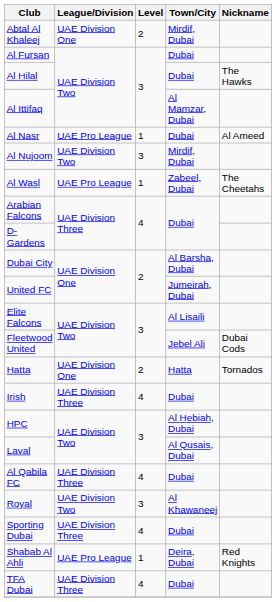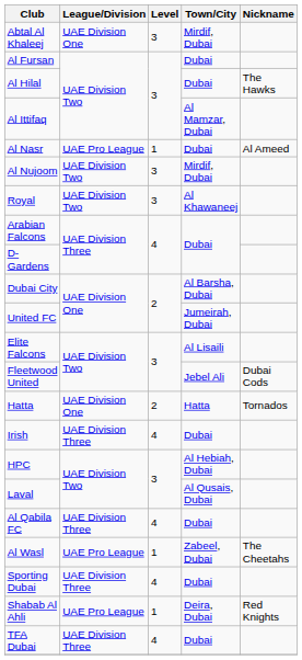 <table class="wikitable sortable" width=40% style="font-size:90%">
 <tr>
 <th width=30%>Club</th>
 <th width=10%>League/Division</th>
 <th width=3%>Level</th>
 <th width=30%>Town/City</th>
 <th width=20%>Nickname</th>
 </tr>
 <tr>
 <td><a href='#'>Abtal Al Khaleej</a></td>
 <td><a href='#'>UAE Division One</a></td>
-<td>2</td>
+<td>3</td>
 <td><a href='#'>Mirdif</a>, <a href='#'>Dubai</a></td>
 <td></td>
 </tr>
 <tr>
 <td><a href='#'>Al Fursan</a></td>
 <td rowspan="3"><a href='#'>UAE Division Two</a></td>
 <td rowspan="3">3</td>
 <td><a href='#'>Dubai</a></td>
 <td></td>
 </tr>
 <tr>
 <td><a href='#'>Al Hilal</a></td>
 <td><a href='#'>Dubai</a></td>
 <td>The Hawks</td>
 </tr>
 <tr>
 <td><a href='#'>Al Ittifaq</a></td>
 <td><a href='#'>Al Mamzar</a>, <a href='#'>Dubai</a></td>
 </tr>
 <tr>
 <td><a href='#'>Al Nasr</a></td>
 <td><a href='#'>UAE Pro League</a></td>
 <td>1</td>
 <td><a href='#'>Dubai</a></td>
 <td>Al Ameed</td>
 </tr>
 <tr>
 <td><a href='#'>Al Nujoom</a></td>
 <td><a href='#'>UAE Division Two</a></td>
 <td>3</td>
 <td><a href='#'>Mirdif</a>, <a href='#'>Dubai</a></td>
 </tr>
 <tr>
-<td><a href='#'>Al Wasl</a></td>
-<td><a href='#'>UAE Pro League</a></td>
-<td>1</td>
-<td><a href='#'>Zabeel</a>, <a href='#'>Dubai</a></td>
-<td>The Cheetahs</td>
+<td><a href='#'>Royal</a></td>
+<td><a href='#'>UAE Division Two</a></td>
+<td>3</td>
+<td><a href='#'>Al Khawaneej</a></td>
+<td></td>
 </tr>
 <tr>
 <td><a href='#'>Arabian Falcons</a></td>
 <td rowspan="2"><a href='#'>UAE Division Three</a></td>
 <td rowspan="2">4</td>
 <td rowspan="2"><a href='#'>Dubai</a></td>
 <td></td>
 </tr>
 <tr>
 <td><a href='#'>D-Gardens</a></td>
 <td></td>
 </tr>
 <tr>
 <td><a href='#'>Dubai City</a></td>
 <td rowspan="2"><a href='#'>UAE Division One</a></td>
 <td rowspan="2">2</td>
 <td><a href='#'>Al Barsha</a>, <a href='#'>Dubai</a></td>
 <td></td>
 </tr>
 <tr>
 <td><a href='#'>United FC</a></td>
 <td><a href='#'>Jumeirah</a>, <a href='#'>Dubai</a></td>
 <td></td>
 </tr>
 <tr>
 <td><a href='#'>Elite Falcons</a></td>
 <td rowspan="2"><a href='#'>UAE Division Two</a></td>
 <td rowspan="2">3</td>
 <td><a href='#'>Al Lisaili</a></td>
 <td></td>
 </tr>
 <tr>
 <td><a href='#'>Fleetwood United</a></td>
 <td><a href='#'>Jebel Ali</a></td>
 <td>Dubai Cods</td>
 </tr>
 <tr>
 <td><a href='#'>Hatta</a></td>
 <td><a href='#'>UAE Division One</a></td>
 <td>2</td>
 <td><a href='#'>Hatta</a></td>
 <td>Tornados</td>
 </tr>
 <tr>
 <td><a href='#'>Irish</a></td>
 <td><a href='#'>UAE Division Three</a></td>
 <td>4</td>
 <td><a href='#'>Dubai</a></td>
 <td></td>
 </tr>
 <tr>
 <td><a href='#'>HPC</a></td>
 <td rowspan="2"><a href='#'>UAE Division Two</a></td>
 <td rowspan="2">3</td>
 <td><a href='#'>Al Hebiah</a>, <a href='#'>Dubai</a></td>
 <td></td>
 </tr>
 <tr>
 <td><a href='#'>Laval</a></td>
 <td><a href='#'>Al Qusais</a>, <a href='#'>Dubai</a></td>
 <td></td>
 </tr>
 <tr>
 <td><a href='#'>Al Qabila FC</a></td>
 <td><a href='#'>UAE Division Three</a></td>
 <td>4</td>
 <td><a href='#'>Dubai</a></td>
 <td></td>
 </tr>
 <tr>
-<td><a href='#'>Royal</a></td>
-<td><a href='#'>UAE Division Two</a></td>
-<td>3</td>
-<td><a href='#'>Al Khawaneej</a></td>
-<td></td>
+<td><a href='#'>Al Wasl</a></td>
+<td><a href='#'>UAE Pro League</a></td>
+<td>1</td>
+<td><a href='#'>Zabeel</a>, <a href='#'>Dubai</a></td>
+<td>The Cheetahs</td>
 </tr>
 <tr>
 <td><a href='#'>Sporting Dubai</a></td>
 <td><a href='#'>UAE Division Three</a></td>
 <td>4</td>
 <td><a href='#'>Dubai</a></td>
 <td></td>
 </tr>
 <tr>
 <td><a href='#'>Shabab Al Ahli</a></td>
 <td><a href='#'>UAE Pro League</a></td>
 <td>1</td>
 <td><a href='#'>Deira</a>, <a href='#'>Dubai</a></td>
 <td>Red Knights</td>
 </tr>
 <tr>
 <td><a href='#'>TFA Dubai</a></td>
 <td><a href='#'>UAE Division Three</a></td>
 <td>4</td>
 <td><a href='#'>Dubai</a></td>
 <td></td>
 </tr>
 <tr>
 </tr>
 </table>
